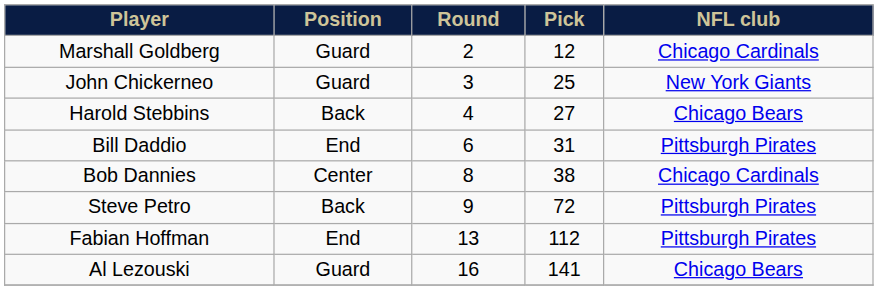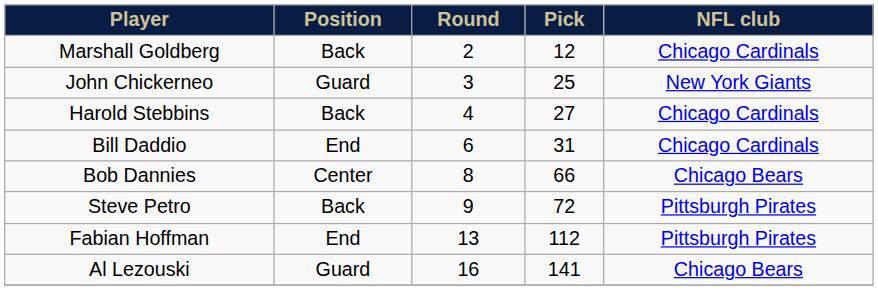 <table class="wikitable" width="80%">
 <tr align="center"  style="background:#091C44;color:#CEC499;">
 <td><strong>Player</strong></td>
 <td><strong>Position</strong></td>
 <td><strong>Round</strong></td>
 <td><strong>Pick</strong></td>
 <td><strong>NFL club</strong></td>
 </tr>
 <tr align="center" bgcolor="">
 <td>Marshall Goldberg</td>
-<td>Guard</td>
+<td>Back</td>
 <td>2</td>
 <td>12</td>
 <td><a href='#'>Chicago Cardinals</a></td>
 </tr>
 <tr align="center" bgcolor="">
 <td>John Chickerneo</td>
 <td>Guard</td>
 <td>3</td>
 <td>25</td>
 <td><a href='#'>New York Giants</a></td>
 </tr>
 <tr align="center" bgcolor="">
 <td>Harold Stebbins</td>
 <td>Back</td>
 <td>4</td>
 <td>27</td>
-<td><a href='#'>Chicago Bears</a></td>
+<td><a href='#'>Chicago Cardinals</a></td>
 </tr>
 <tr align="center" bgcolor="">
 <td>Bill Daddio</td>
 <td>End</td>
 <td>6</td>
 <td>31</td>
-<td><a href='#'>Pittsburgh Pirates</a></td>
+<td><a href='#'>Chicago Cardinals</a></td>
 </tr>
 <tr align="center" bgcolor="">
 <td>Bob Dannies</td>
 <td>Center</td>
 <td>8</td>
-<td>38</td>
-<td><a href='#'>Chicago Cardinals</a></td>
+<td>66</td>
+<td><a href='#'>Chicago Bears</a></td>
 </tr>
 <tr align="center" bgcolor="">
 <td>Steve Petro</td>
 <td>Back</td>
 <td>9</td>
 <td>72</td>
 <td><a href='#'>Pittsburgh Pirates</a></td>
 </tr>
 <tr align="center" bgcolor="">
 <td>Fabian Hoffman</td>
 <td>End</td>
 <td>13</td>
 <td>112</td>
 <td><a href='#'>Pittsburgh Pirates</a></td>
 </tr>
 <tr align="center" bgcolor="">
 <td>Al Lezouski</td>
 <td>Guard</td>
 <td>16</td>
 <td>141</td>
 <td><a href='#'>Chicago Bears</a></td>
 </tr>
 <tr align="center" bgcolor="">
 </tr>
 </table>
